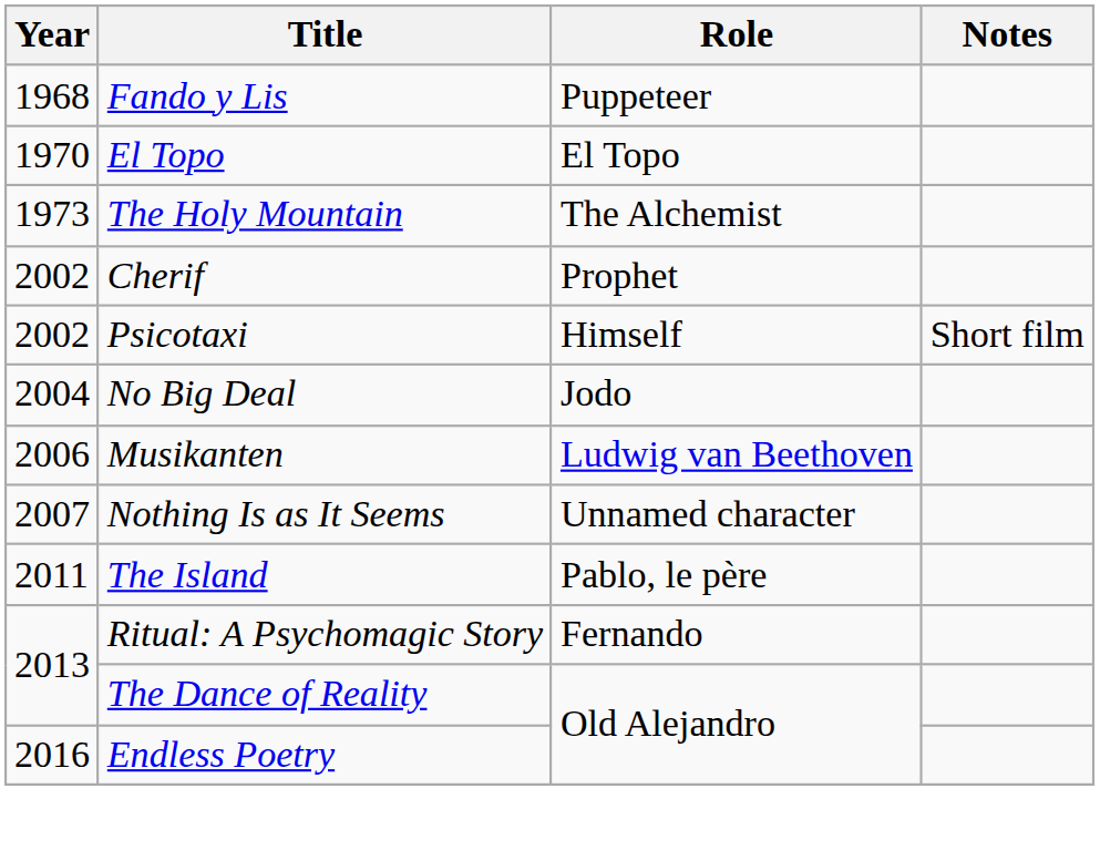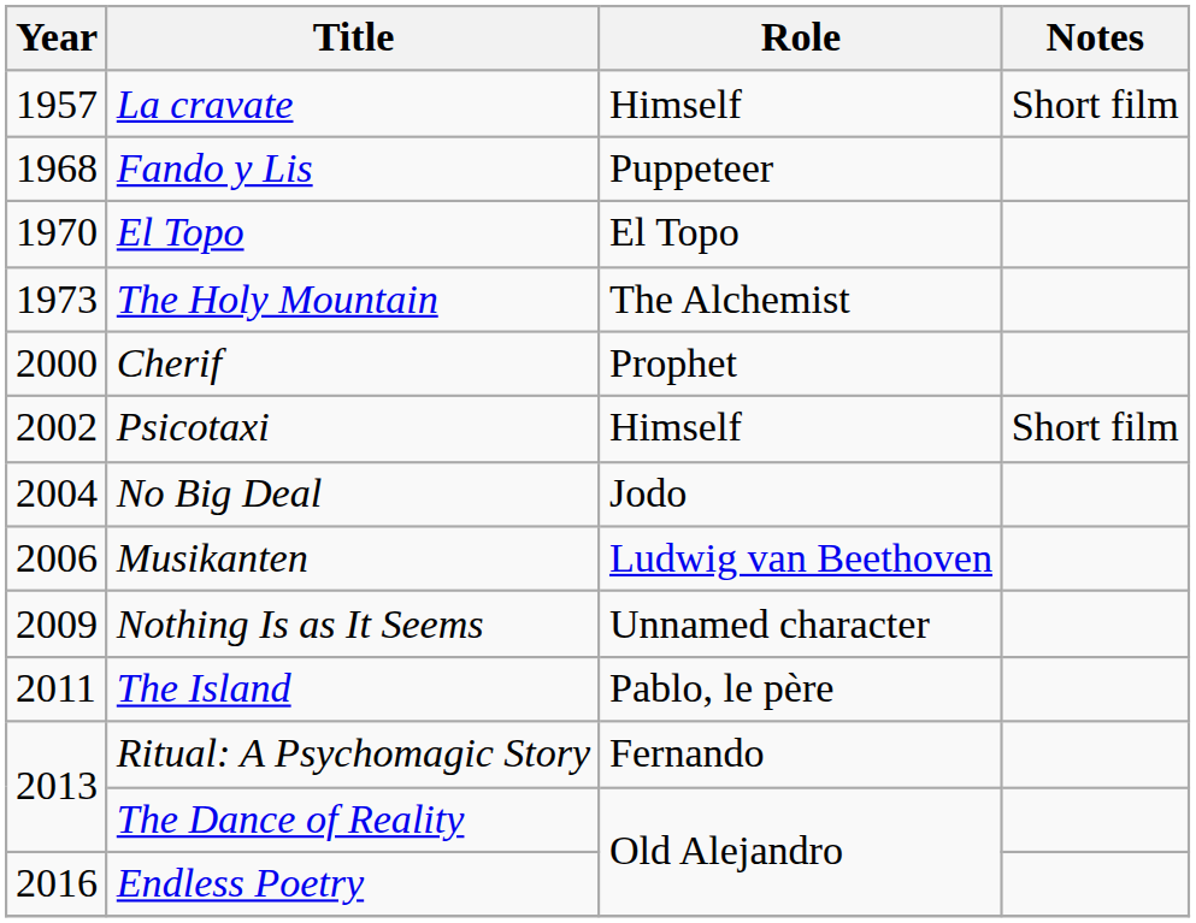 <table class="wikitable">
 <tr>
 <th>Year</th>
 <th>Title</th>
 <th>Role</th>
 <th>Notes</th>
+</tr>
+<tr>
+<td>1957</td>
+<td><em><a href='#'>La cravate</a></em></td>
+<td>Himself</td>
+<td>Short film</td>
 </tr>
 <tr>
 <td>1968</td>
 <td><em><a href='#'>Fando y Lis</a></em></td>
 <td>Puppeteer</td>
 <td></td>
 </tr>
 <tr>
 <td>1970</td>
 <td><em><a href='#'>El Topo</a></em></td>
 <td>El Topo</td>
 <td></td>
 </tr>
 <tr>
 <td>1973</td>
 <td><em><a href='#'>The Holy Mountain</a></em></td>
 <td>The Alchemist</td>
 <td></td>
 </tr>
 <tr>
-<td>2002</td>
+<td>2000</td>
 <td><em>Cherif</em></td>
 <td>Prophet</td>
 <td></td>
 </tr>
 <tr>
 <td>2002</td>
 <td><em>Psicotaxi</em></td>
 <td>Himself</td>
 <td>Short film</td>
 </tr>
 <tr>
 <td>2004</td>
 <td><em>No Big Deal</em></td>
 <td>Jodo</td>
 <td></td>
 </tr>
 <tr>
 <td>2006</td>
 <td><em>Musikanten</em></td>
 <td><a href='#'>Ludwig van Beethoven</a></td>
 <td></td>
 </tr>
 <tr>
-<td>2007</td>
+<td>2009</td>
 <td><em>Nothing Is as It Seems</em></td>
 <td>Unnamed character</td>
 <td></td>
 </tr>
 <tr>
 <td>2011</td>
 <td><em><a href='#'>The Island</a></em></td>
 <td>Pablo, le père</td>
 <td></td>
 </tr>
 <tr>
 <td rowspan="2">2013</td>
 <td><em>Ritual: A Psychomagic Story</em></td>
 <td>Fernando</td>
 <td></td>
 </tr>
 <tr>
 <td><em><a href='#'>The Dance of Reality</a></em></td>
 <td rowspan=2>Old Alejandro</td>
 <td></td>
 </tr>
 <tr>
 <td>2016</td>
 <td><em><a href='#'>Endless Poetry</a></em></td>
 <td></td>
 </tr>
 <tr>
 </tr>
 </table>
